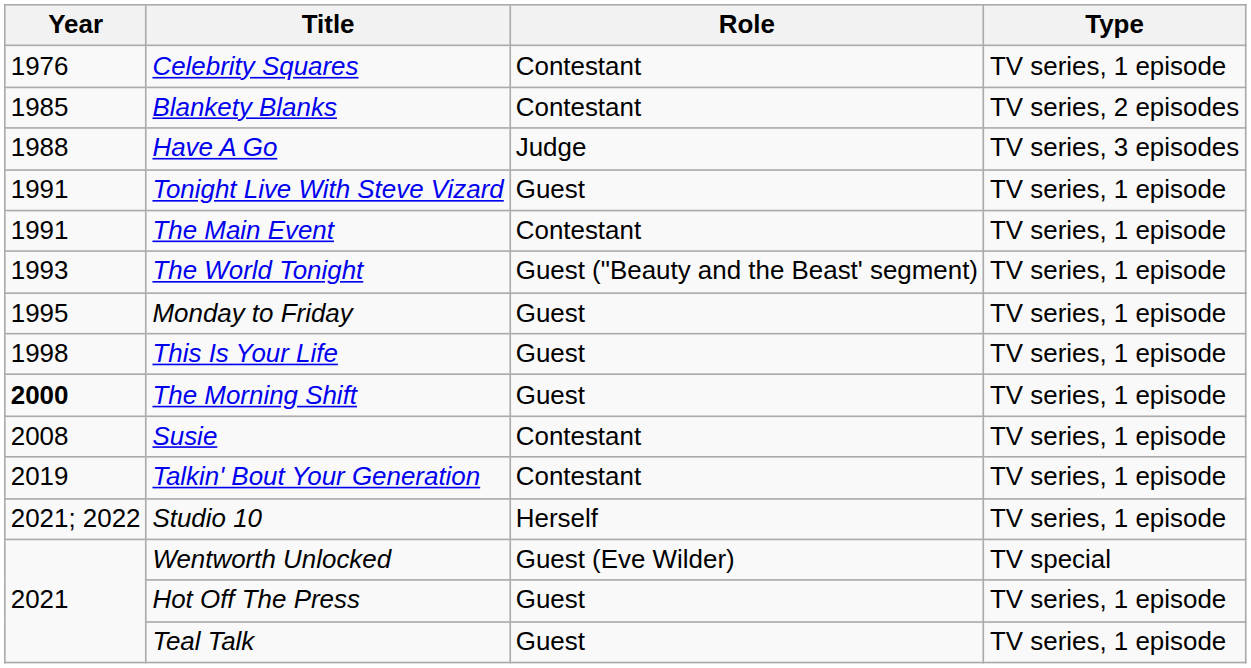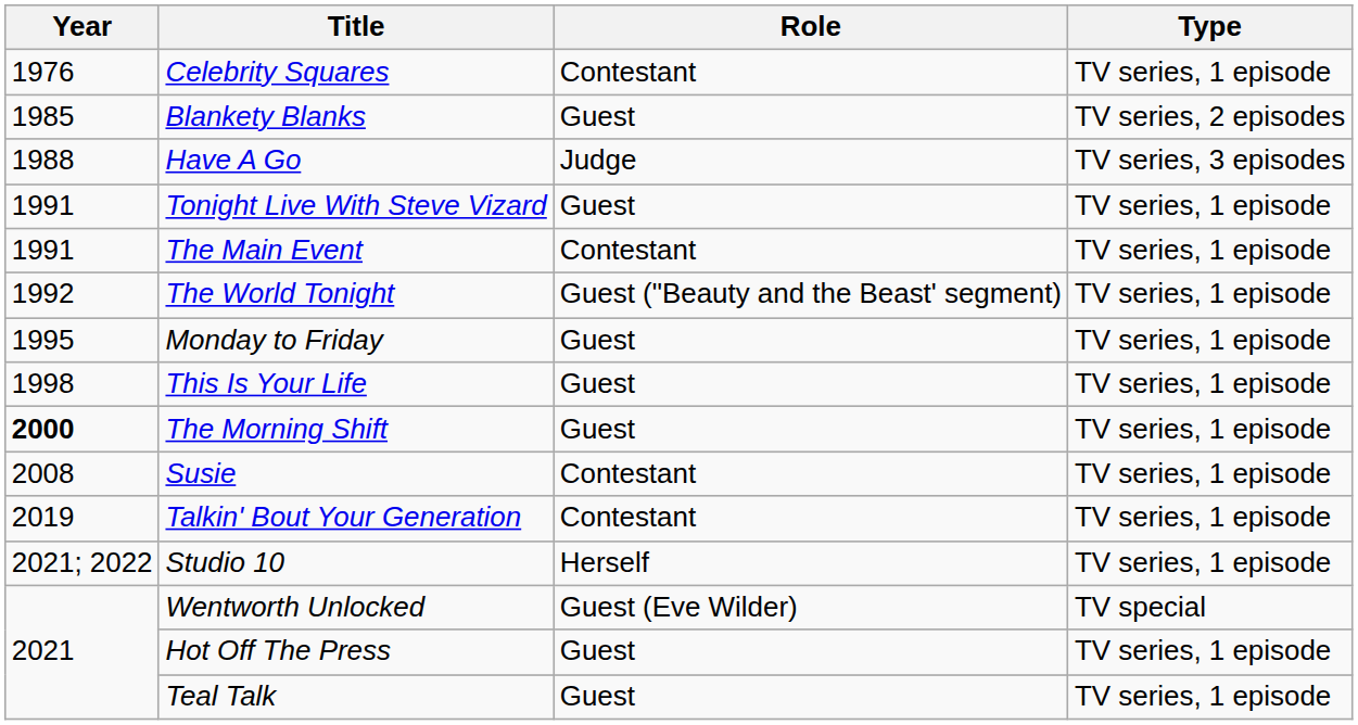 <table class="wikitable">
 <tr>
 <th>Year</th>
 <th>Title</th>
 <th>Role</th>
 <th>Type</th>
 </tr>
 <tr>
 <td>1976</td>
 <td><em><a href='#'>Celebrity Squares</a></em></td>
 <td>Contestant</td>
 <td>TV series, 1 episode</td>
 </tr>
 <tr>
 <td>1985</td>
 <td><em><a href='#'>Blankety Blanks</a></em></td>
-<td>Contestant</td>
+<td>Guest</td>
 <td>TV series, 2 episodes</td>
 </tr>
 <tr>
 <td>1988</td>
 <td><em><a href='#'>Have A Go</a></em></td>
 <td>Judge</td>
 <td>TV series, 3 episodes</td>
 </tr>
 <tr>
 <td>1991</td>
 <td><em><a href='#'>Tonight Live With Steve Vizard</a></em></td>
 <td>Guest</td>
 <td>TV series, 1 episode</td>
 </tr>
 <tr>
 <td>1991</td>
 <td><em><a href='#'>The Main Event</a></em></td>
 <td>Contestant</td>
 <td>TV series, 1 episode</td>
 </tr>
 <tr>
-<td>1993</td>
+<td>1992</td>
 <td><em><a href='#'>The World Tonight</a></em></td>
 <td>Guest ("Beauty and the Beast' segment)</td>
 <td>TV series, 1 episode</td>
 </tr>
 <tr>
 <td>1995</td>
 <td><em>Monday to Friday</em></td>
 <td>Guest</td>
 <td>TV series, 1 episode</td>
 </tr>
 <tr>
 <td>1998</td>
 <td><em><a href='#'>This Is Your Life</a></em></td>
 <td>Guest</td>
 <td>TV series, 1 episode</td>
 </tr>
 <tr>
 <td><strong>2000</strong></td>
 <td><em><a href='#'>The Morning Shift</a></em></td>
 <td>Guest</td>
 <td>TV series, 1 episode</td>
 </tr>
 <tr>
 <td>2008</td>
 <td><em><a href='#'>Susie</a></em></td>
 <td>Contestant</td>
 <td>TV series, 1 episode</td>
 </tr>
 <tr>
 <td>2019</td>
 <td><em><a href='#'>Talkin' Bout Your Generation</a></em></td>
 <td>Contestant</td>
 <td>TV series, 1 episode</td>
 </tr>
 <tr>
 <td>2021; 2022</td>
 <td><em>Studio 10</em></td>
 <td>Herself</td>
 <td>TV series, 1 episode</td>
 </tr>
 <tr>
 <td rowspan="3">2021</td>
 <td><em>Wentworth Unlocked</em></td>
 <td>Guest (Eve Wilder)</td>
 <td>TV special</td>
 </tr>
 <tr>
 <td><em>Hot Off The Press</em></td>
 <td>Guest</td>
 <td>TV series, 1 episode</td>
 </tr>
 <tr>
 <td><em>Teal Talk</em></td>
 <td>Guest</td>
 <td>TV series, 1 episode</td>
 </tr>
 </table>
